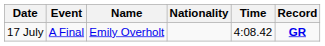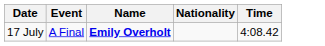 <table class="wikitable" style=text-align:center>
 <tr>
 <th>Date</th>
 <th>Event</th>
 <th>Name</th>
 <th>Nationality</th>
 <th>Time</th>
-<th>Record</th>
 </tr>
 <tr>
 <td>17 July</td>
 <td><a href='#'>A Final</a></td>
-<td align=left><a href='#'>Emily Overholt</a></td>
+<td align=left><strong><a href='#'>Emily Overholt</a></strong></td>
 <td align=left></td>
 <td>4:08.42</td>
-<td><strong><a href='#'>GR</a></strong></td>
 </tr>
 </table>
